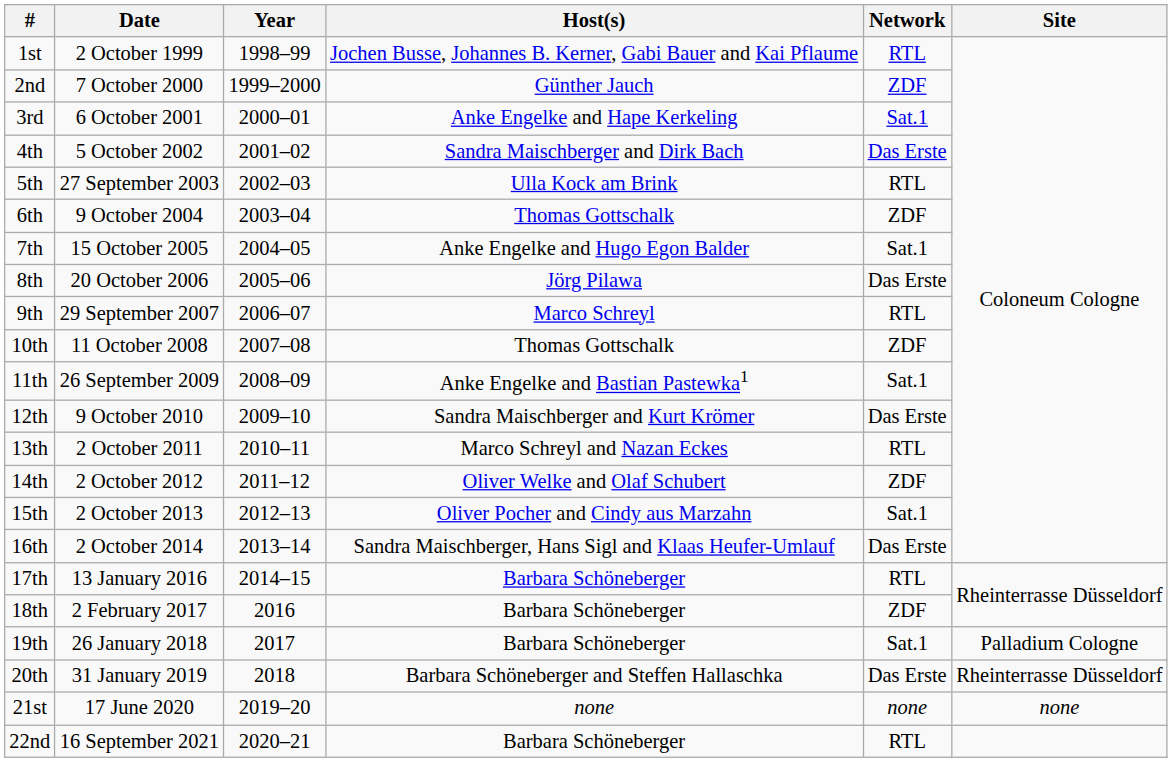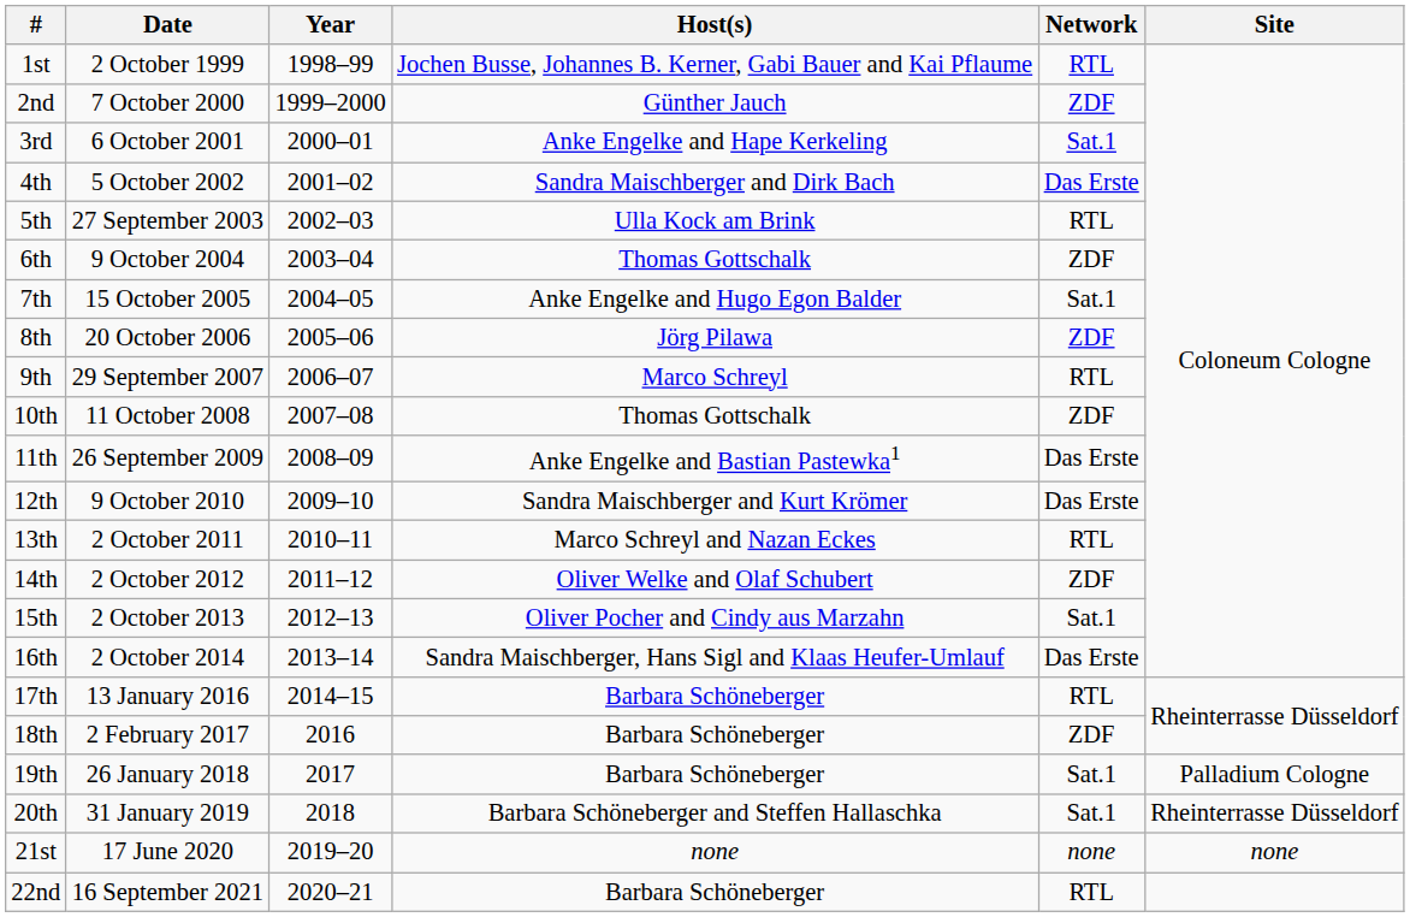 <table class="sortable wikitable" style="text-align: center">
 <tr>
 <th>#</th>
 <th>Date</th>
 <th>Year</th>
 <th>Host(s)</th>
 <th>Network</th>
 <th>Site</th>
 </tr>
 <tr>
 <td>1st</td>
 <td>2 October 1999</td>
 <td>1998–99</td>
 <td><a href='#'>Jochen Busse</a>, <a href='#'>Johannes B. Kerner</a>, <a href='#'>Gabi Bauer</a> and <a href='#'>Kai Pflaume</a></td>
 <td><a href='#'>RTL</a></td>
 <td rowspan="16">Coloneum Cologne</td>
 </tr>
 <tr>
 <td>2nd</td>
 <td>7 October 2000</td>
 <td>1999–2000</td>
 <td><a href='#'>Günther Jauch</a></td>
 <td><a href='#'>ZDF</a></td>
 </tr>
 <tr>
 <td>3rd</td>
 <td>6 October 2001</td>
 <td>2000–01</td>
 <td><a href='#'>Anke Engelke</a> and <a href='#'>Hape Kerkeling</a></td>
 <td><a href='#'>Sat.1</a></td>
 </tr>
 <tr>
 <td>4th</td>
 <td>5 October 2002</td>
 <td>2001–02</td>
 <td><a href='#'>Sandra Maischberger</a> and <a href='#'>Dirk Bach</a></td>
 <td><a href='#'>Das Erste</a></td>
 </tr>
 <tr>
 <td>5th</td>
 <td>27 September 2003</td>
 <td>2002–03</td>
 <td><a href='#'>Ulla Kock am Brink</a></td>
 <td>RTL</td>
 </tr>
 <tr>
 <td>6th</td>
 <td>9 October 2004</td>
 <td>2003–04</td>
 <td><a href='#'>Thomas Gottschalk</a></td>
 <td>ZDF</td>
 </tr>
 <tr>
 <td>7th</td>
 <td>15 October 2005</td>
 <td>2004–05</td>
 <td>Anke Engelke and <a href='#'>Hugo Egon Balder</a></td>
 <td>Sat.1</td>
 </tr>
 <tr>
 <td>8th</td>
 <td>20 October 2006</td>
 <td>2005–06</td>
 <td><a href='#'>Jörg Pilawa</a></td>
-<td>Das Erste</td>
+<td><a href='#'>ZDF</a></td>
 </tr>
 <tr>
 <td>9th</td>
 <td>29 September 2007</td>
 <td>2006–07</td>
 <td><a href='#'>Marco Schreyl</a></td>
 <td>RTL</td>
 </tr>
 <tr>
 <td>10th</td>
 <td>11 October 2008</td>
 <td>2007–08</td>
 <td>Thomas Gottschalk</td>
 <td>ZDF</td>
 </tr>
 <tr>
 <td>11th</td>
 <td>26 September 2009</td>
 <td>2008–09</td>
 <td>Anke Engelke and <a href='#'>Bastian Pastewka</a><sup>1</sup></td>
-<td>Sat.1</td>
+<td>Das Erste</td>
 </tr>
 <tr>
 <td>12th</td>
 <td>9 October 2010</td>
 <td>2009–10</td>
 <td>Sandra Maischberger and <a href='#'>Kurt Krömer</a></td>
 <td>Das Erste</td>
 </tr>
 <tr>
 <td>13th</td>
 <td>2 October 2011</td>
 <td>2010–11</td>
 <td>Marco Schreyl and <a href='#'>Nazan Eckes</a></td>
 <td>RTL</td>
 </tr>
 <tr>
 <td>14th</td>
 <td>2 October 2012</td>
 <td>2011–12</td>
 <td><a href='#'>Oliver Welke</a> and <a href='#'>Olaf Schubert</a></td>
 <td>ZDF</td>
 </tr>
 <tr>
 <td>15th</td>
 <td>2 October 2013</td>
 <td>2012–13</td>
 <td><a href='#'>Oliver Pocher</a> and <a href='#'>Cindy aus Marzahn</a></td>
 <td>Sat.1</td>
 </tr>
 <tr>
 <td>16th</td>
 <td>2 October 2014</td>
 <td>2013–14</td>
 <td>Sandra Maischberger, Hans Sigl and <a href='#'>Klaas Heufer-Umlauf</a></td>
 <td>Das Erste</td>
 </tr>
 <tr>
 <td>17th</td>
 <td>13 January 2016</td>
 <td>2014–15</td>
 <td><a href='#'>Barbara Schöneberger</a></td>
 <td>RTL</td>
 <td rowspan="2">Rheinterrasse Düsseldorf</td>
 </tr>
 <tr>
 <td>18th</td>
 <td>2 February 2017</td>
 <td>2016</td>
 <td>Barbara Schöneberger</td>
 <td>ZDF</td>
 </tr>
 <tr>
 <td>19th</td>
 <td>26 January 2018</td>
 <td>2017</td>
 <td>Barbara Schöneberger</td>
 <td>Sat.1</td>
 <td>Palladium Cologne</td>
 </tr>
 <tr>
 <td>20th</td>
 <td>31 January 2019</td>
 <td>2018</td>
 <td>Barbara Schöneberger and Steffen Hallaschka</td>
-<td>Das Erste</td>
+<td>Sat.1</td>
 <td>Rheinterrasse Düsseldorf</td>
 </tr>
 <tr>
 <td>21st</td>
 <td>17 June 2020</td>
 <td>2019–20</td>
 <td><em>none</em></td>
 <td><em>none</em></td>
 <td><em>none</em></td>
 </tr>
 <tr>
 <td>22nd</td>
 <td>16 September 2021</td>
 <td>2020–21</td>
 <td>Barbara Schöneberger</td>
 <td>RTL</td>
 <td></td>
 </tr>
 </table>
